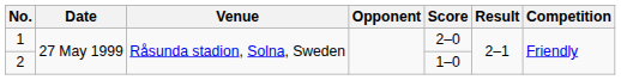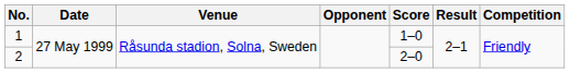 <table class="wikitable sortable">
 <tr>
 <th scope="col">No.</th>
 <th scope="col">Date</th>
 <th scope="col">Venue</th>
 <th scope="col">Opponent</th>
 <th scope="col">Score</th>
 <th scope="col">Result</th>
 <th scope="col">Competition</th>
 </tr>
 <tr>
 <td align="center">1</td>
 <td rowspan="2">27 May 1999</td>
 <td rowspan="2"><a href='#'>Råsunda stadion</a>, <a href='#'>Solna</a>, Sweden</td>
 <td rowspan="2"></td>
-<td align="center">2–0</td>
+<td align="center">1–0</td>
 <td rowspan="2" align="center">2–1</td>
 <td rowspan="2"><a href='#'>Friendly</a></td>
 </tr>
 <tr>
 <td align="center">2</td>
-<td align="center">1–0</td>
+<td align="center">2–0</td>
 </tr>
 </table>
